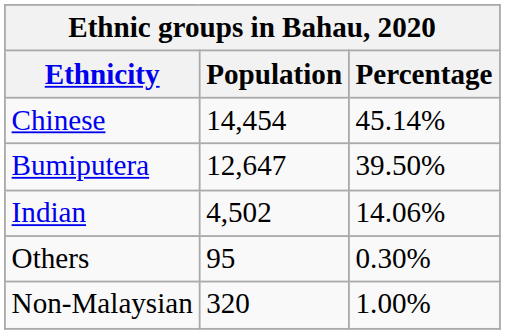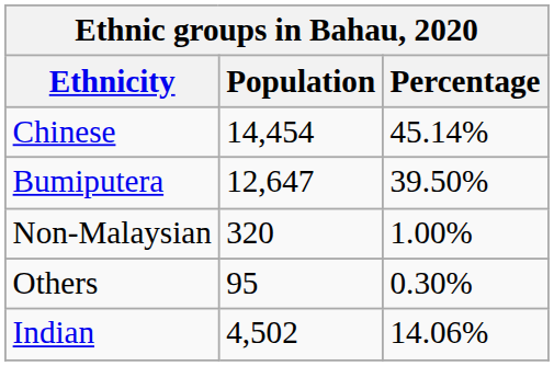 <table class="wikitable">
 <tr>
 <th style="text-align:center;" colspan=3>Ethnic groups in Bahau, 2020</th>
 </tr>
 <tr>
 <th><a href='#'>Ethnicity</a></th>
 <th>Population</th>
 <th>Percentage</th>
 </tr>
 <tr>
 <td><a href='#'>Chinese</a></td>
 <td>14,454</td>
 <td>45.14%</td>
 </tr>
 <tr>
 <td><a href='#'>Bumiputera</a></td>
 <td>12,647</td>
 <td>39.50%</td>
 </tr>
 <tr>
-<td><a href='#'>Indian</a></td>
-<td>4,502</td>
-<td>14.06%</td>
+<td>Non-Malaysian</td>
+<td>320</td>
+<td>1.00%</td>
 </tr>
 <tr>
 <td>Others</td>
 <td>95</td>
 <td>0.30%</td>
 </tr>
 <tr>
-<td>Non-Malaysian</td>
-<td>320</td>
-<td>1.00%</td>
+<td><a href='#'>Indian</a></td>
+<td>4,502</td>
+<td>14.06%</td>
 </tr>
 </table>
